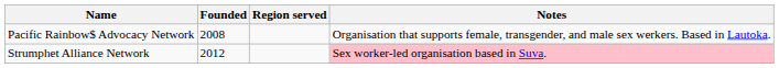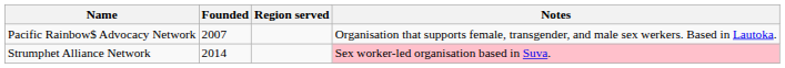 <table class="wikitable sortable">
 <tr>
 <th>Name</th>
 <th>Founded</th>
 <th>Region served</th>
 <th>Notes</th>
 </tr>
 <tr>
 <td>Pacific Rainbow$ Advocacy Network</td>
-<td>2008</td>
+<td>2007</td>
 <td></td>
 <td>Organisation that supports female, transgender, and male sex werkers. Based in <a href='#'>Lautoka</a>.</td>
 </tr>
 <tr>
 <td>Strumphet Alliance Network</td>
-<td>2012</td>
+<td>2014</td>
 <td></td>
 <td style="background: pink;">Sex worker-led organisation based in <a href='#'>Suva</a>.</td>
 </tr>
 </table>
